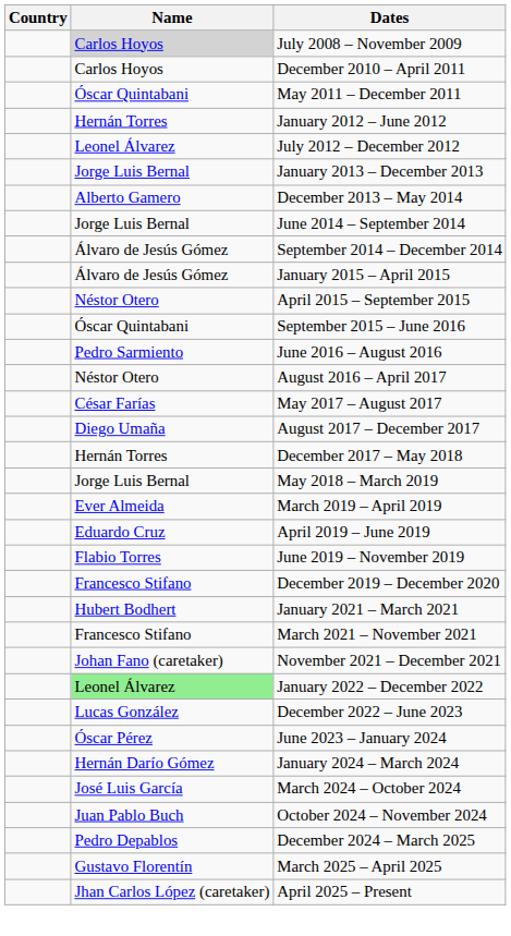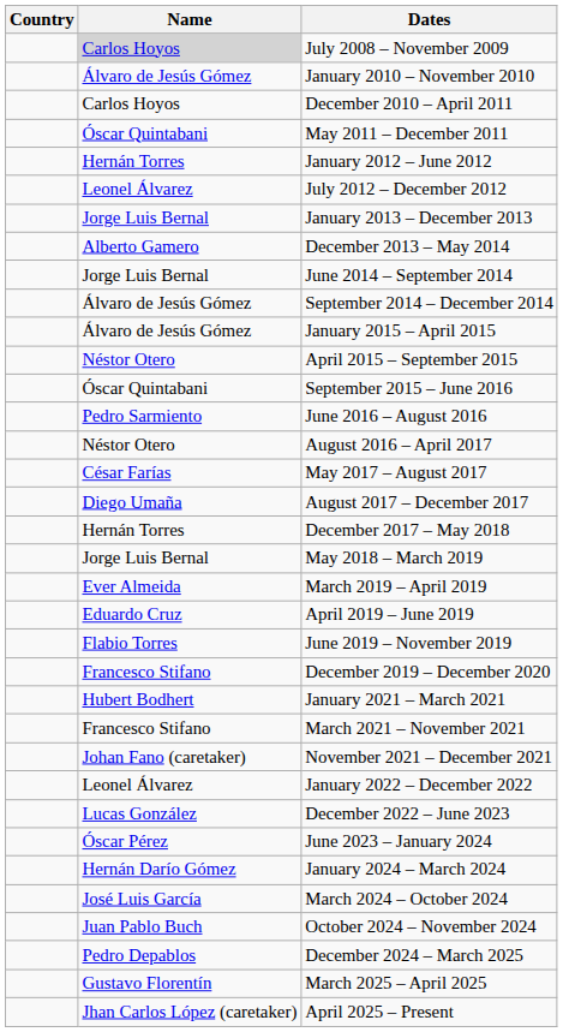 <table class="wikitable sortable">
 <tr>
 <th>Country</th>
 <th>Name</th>
 <th>Dates</th>
 </tr>
 <tr>
 <td></td>
 <td style="background: lightgrey;"><a href='#'>Carlos Hoyos</a></td>
 <td>July 2008 – November 2009</td>
+</tr>
+<tr>
+<td></td>
+<td><a href='#'>Álvaro de Jesús Gómez</a></td>
+<td>January 2010 – November 2010</td>
 </tr>
 <tr>
 <td></td>
 <td>Carlos Hoyos</td>
 <td>December 2010 – April 2011</td>
 </tr>
 <tr>
 <td></td>
 <td><a href='#'>Óscar Quintabani</a></td>
 <td>May 2011 – December 2011</td>
 </tr>
 <tr>
 <td></td>
 <td><a href='#'>Hernán Torres</a></td>
 <td>January 2012 – June 2012</td>
 </tr>
 <tr>
 <td></td>
 <td><a href='#'>Leonel Álvarez</a></td>
 <td>July 2012 – December 2012</td>
 </tr>
 <tr>
 <td></td>
 <td><a href='#'>Jorge Luis Bernal</a></td>
 <td>January 2013 – December 2013</td>
 </tr>
 <tr>
 <td></td>
 <td><a href='#'>Alberto Gamero</a></td>
 <td>December 2013 – May 2014</td>
 </tr>
 <tr>
 <td></td>
 <td>Jorge Luis Bernal</td>
 <td>June 2014 – September 2014</td>
 </tr>
 <tr>
 <td></td>
 <td>Álvaro de Jesús Gómez</td>
 <td>September 2014 – December 2014</td>
 </tr>
 <tr>
 <td></td>
 <td>Álvaro de Jesús Gómez</td>
 <td>January 2015 – April 2015</td>
 </tr>
 <tr>
 <td></td>
 <td><a href='#'>Néstor Otero</a></td>
 <td>April 2015 – September 2015</td>
 </tr>
 <tr>
 <td></td>
 <td>Óscar Quintabani</td>
 <td>September 2015 – June 2016</td>
 </tr>
 <tr>
 <td></td>
 <td><a href='#'>Pedro Sarmiento</a></td>
 <td>June 2016 – August 2016</td>
 </tr>
 <tr>
 <td></td>
 <td>Néstor Otero</td>
 <td>August 2016 – April 2017</td>
 </tr>
 <tr>
 <td></td>
 <td><a href='#'>César Farías</a></td>
 <td>May 2017 – August 2017</td>
 </tr>
 <tr>
 <td></td>
 <td><a href='#'>Diego Umaña</a></td>
 <td>August 2017 – December 2017</td>
 </tr>
 <tr>
 <td></td>
 <td>Hernán Torres</td>
 <td>December 2017 – May 2018</td>
 </tr>
 <tr>
 <td></td>
 <td>Jorge Luis Bernal</td>
 <td>May 2018 – March 2019</td>
 </tr>
 <tr>
 <td></td>
 <td><a href='#'>Ever Almeida</a></td>
 <td>March 2019 – April 2019</td>
 </tr>
 <tr>
 <td></td>
 <td><a href='#'>Eduardo Cruz</a></td>
 <td>April 2019 – June 2019</td>
 </tr>
 <tr>
 <td></td>
 <td><a href='#'>Flabio Torres</a></td>
 <td>June 2019 – November 2019</td>
 </tr>
 <tr>
 <td></td>
 <td><a href='#'>Francesco Stifano</a></td>
 <td>December 2019 – December 2020</td>
 </tr>
 <tr>
 <td></td>
 <td><a href='#'>Hubert Bodhert</a></td>
 <td>January 2021 – March 2021</td>
 </tr>
 <tr>
 <td></td>
 <td>Francesco Stifano</td>
 <td>March 2021 – November 2021</td>
 </tr>
 <tr>
 <td></td>
 <td><a href='#'>Johan Fano</a> (caretaker)</td>
 <td>November 2021 – December 2021</td>
 </tr>
 <tr>
 <td></td>
-<td style="background: lightgreen;">Leonel Álvarez</td>
+<td>Leonel Álvarez</td>
 <td>January 2022 – December 2022</td>
 </tr>
 <tr>
 <td></td>
 <td><a href='#'>Lucas González</a></td>
 <td>December 2022 – June 2023</td>
 </tr>
 <tr>
 <td></td>
 <td><a href='#'>Óscar Pérez</a></td>
 <td>June 2023 – January 2024</td>
 </tr>
 <tr>
 <td></td>
 <td><a href='#'>Hernán Darío Gómez</a></td>
 <td>January 2024 – March 2024</td>
 </tr>
 <tr>
 <td></td>
 <td><a href='#'>José Luis García</a></td>
 <td>March 2024 – October 2024</td>
 </tr>
 <tr>
 <td></td>
 <td><a href='#'>Juan Pablo Buch</a></td>
 <td>October 2024 – November 2024</td>
 </tr>
 <tr>
 <td></td>
 <td><a href='#'>Pedro Depablos</a></td>
 <td>December 2024 – March 2025</td>
 </tr>
 <tr>
 <td></td>
 <td><a href='#'>Gustavo Florentín</a></td>
 <td>March 2025 – April 2025</td>
 </tr>
 <tr>
 <td></td>
 <td><a href='#'>Jhan Carlos López</a> (caretaker)</td>
 <td>April 2025 – Present</td>
 </tr>
 </table>
